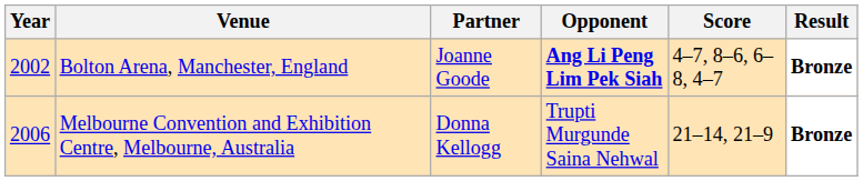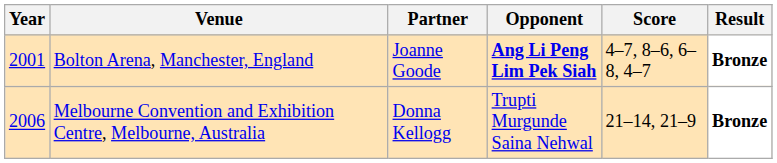 <table class="sortable wikitable" style="font-size: 90%;">
 <tr>
 <th>Year</th>
 <th>Venue</th>
 <th>Partner</th>
 <th>Opponent</th>
 <th>Score</th>
 <th>Result</th>
 </tr>
 <tr style="background:#FFE4B5">
-<td align="center"><a href='#'>2002</a></td>
+<td align="center"><a href='#'>2001</a></td>
 <td align="left"><a href='#'>Bolton Arena</a>, <a href='#'>Manchester, England</a></td>
 <td align="left"> <a href='#'>Joanne Goode</a></td>
 <td align="left"><strong> <a href='#'>Ang Li Peng</a> <br>  <a href='#'>Lim Pek Siah</a></strong></td>
 <td align="left">4–7, 8–6, 6–8, 4–7</td>
 <td style="text-align:left; background:white"> <strong>Bronze</strong></td>
 </tr>
 <tr style="background:#FFE4B5">
 <td align="center"><a href='#'>2006</a></td>
 <td align="left"><a href='#'>Melbourne Convention and Exhibition Centre</a>, <a href='#'>Melbourne, Australia</a></td>
 <td align="left"> <a href='#'>Donna Kellogg</a></td>
 <td align="left"> <a href='#'>Trupti Murgunde</a> <br>  <a href='#'>Saina Nehwal</a></td>
 <td align="left">21–14, 21–9</td>
 <td style="text-align:left; background:white"> <strong>Bronze</strong></td>
 </tr>
 </table>
